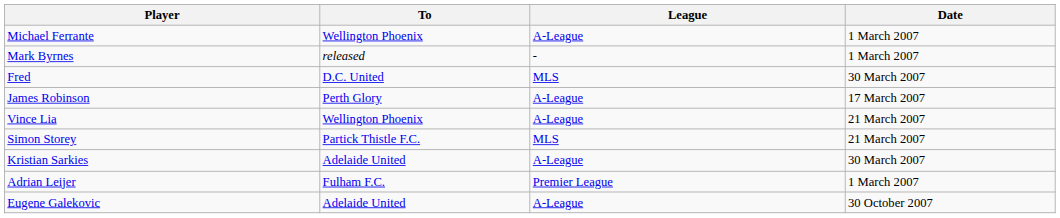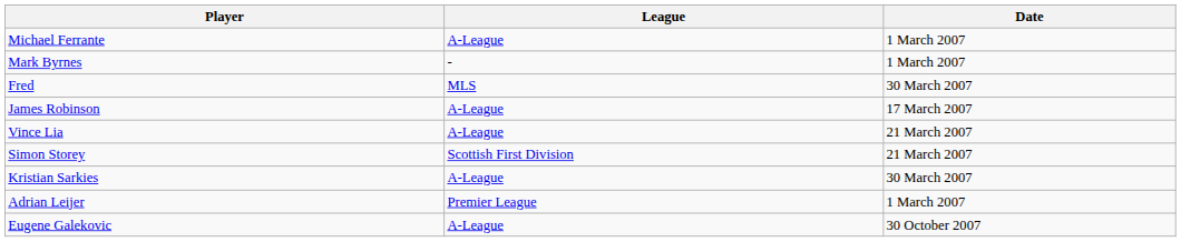 <table class="wikitable" style="text-align:center; font-size:95%;width:80%; text-align:left">
 <tr>
 <th width=30%>Player</th>
-<th width=20%>To</th>
 <th width=30%>League</th>
 <th width=20%>Date</th>
 </tr>
 <tr>
 <td> <a href='#'>Michael Ferrante</a></td>
-<td><a href='#'>Wellington Phoenix</a></td>
 <td> <a href='#'>A-League</a></td>
 <td>1 March 2007</td>
 </tr>
 <tr>
 <td> <a href='#'>Mark Byrnes</a></td>
-<td><em>released</em></td>
 <td>-</td>
 <td>1 March 2007</td>
 </tr>
 <tr>
 <td> <a href='#'>Fred</a></td>
-<td><a href='#'>D.C. United</a></td>
 <td> <a href='#'>MLS</a></td>
 <td>30 March 2007</td>
 </tr>
 <tr>
 <td> <a href='#'>James Robinson</a></td>
-<td><a href='#'>Perth Glory</a></td>
 <td> <a href='#'>A-League</a></td>
 <td>17 March 2007</td>
 </tr>
 <tr>
 <td> <a href='#'>Vince Lia</a></td>
-<td><a href='#'>Wellington Phoenix</a></td>
 <td> <a href='#'>A-League</a></td>
 <td>21 March 2007</td>
 </tr>
 <tr>
 <td> <a href='#'>Simon Storey</a></td>
-<td><a href='#'>Partick Thistle F.C.</a></td>
-<td> <a href='#'>MLS</a></td>
+<td> <a href='#'>Scottish First Division</a></td>
 <td>21 March 2007</td>
 </tr>
 <tr>
 <td> <a href='#'>Kristian Sarkies</a></td>
-<td><a href='#'>Adelaide United</a></td>
 <td> <a href='#'>A-League</a></td>
 <td>30 March 2007</td>
 </tr>
 <tr>
 <td> <a href='#'>Adrian Leijer</a></td>
-<td><a href='#'>Fulham F.C.</a></td>
 <td> <a href='#'>Premier League</a></td>
 <td>1 March 2007</td>
 </tr>
 <tr>
 <td> <a href='#'>Eugene Galekovic</a></td>
-<td><a href='#'>Adelaide United</a></td>
 <td> <a href='#'>A-League</a></td>
 <td>30 October 2007</td>
 </tr>
 </table>
